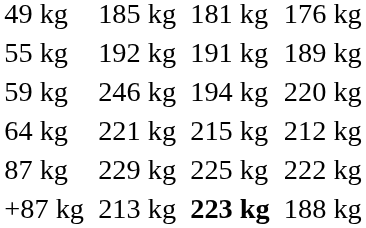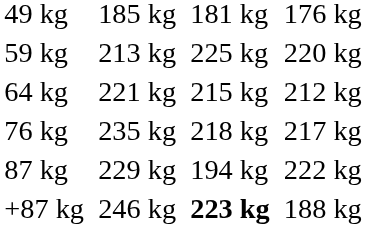 <table>
 <tr>
 <td>49 kg</td>
 <td></td>
 <td>185 kg</td>
 <td></td>
 <td>181 kg</td>
 <td></td>
 <td>176 kg</td>
 </tr>
 <tr>
-<td>55 kg</td>
-<td></td>
-<td>192 kg</td>
-<td></td>
-<td>191 kg</td>
-<td></td>
-<td>189 kg</td>
-</tr>
-<tr>
 <td>59 kg</td>
 <td></td>
-<td>246 kg</td>
+<td>213 kg</td>
 <td></td>
-<td>194 kg</td>
+<td>225 kg</td>
 <td></td>
 <td>220 kg</td>
 </tr>
 <tr>
 <td>64 kg</td>
 <td></td>
 <td>221 kg</td>
 <td></td>
 <td>215 kg</td>
 <td></td>
 <td>212 kg</td>
 </tr>
 <tr>
+<td>76 kg</td>
+<td></td>
+<td>235 kg</td>
+<td></td>
+<td>218 kg</td>
+<td></td>
+<td>217 kg</td>
+</tr>
+<tr>
 <td>87 kg</td>
 <td></td>
 <td>229 kg</td>
 <td></td>
-<td>225 kg</td>
+<td>194 kg</td>
 <td></td>
 <td>222 kg</td>
 </tr>
 <tr>
 <td>+87 kg</td>
 <td></td>
-<td>213 kg</td>
+<td>246 kg</td>
 <td></td>
 <td><strong>223 kg</strong></td>
 <td></td>
 <td>188 kg</td>
 </tr>
 </table>
